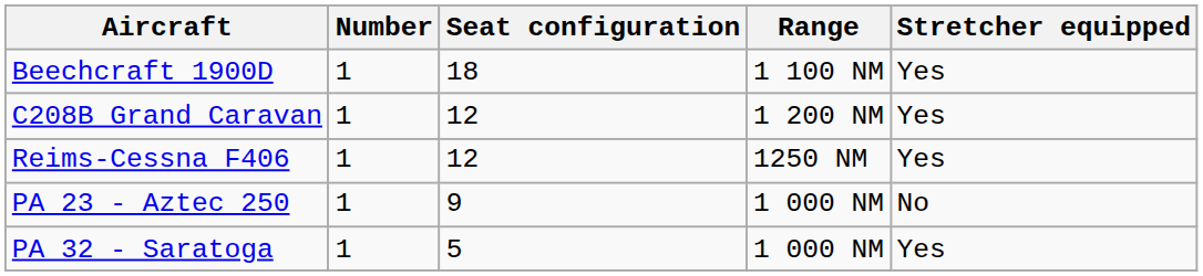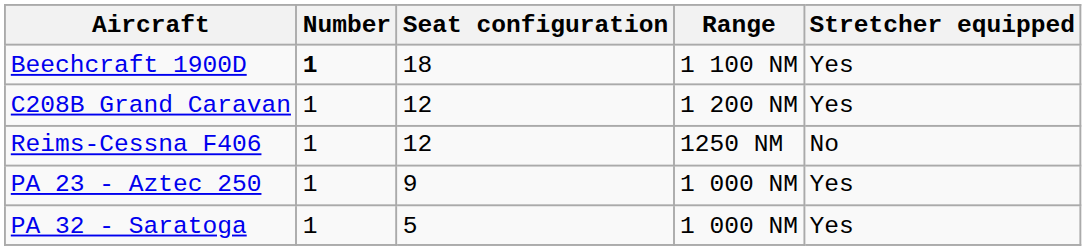 <table class="wikitable">
 <tr>
 <th>Aircraft</th>
 <th>Number</th>
 <th>Seat configuration</th>
 <th>Range</th>
 <th>Stretcher equipped</th>
 </tr>
 <tr>
 <td><a href='#'>Beechcraft 1900D</a></td>
-<td>1</td>
+<td><strong>1</strong></td>
 <td>18</td>
 <td>1 100 NM</td>
 <td>Yes</td>
 </tr>
 <tr>
 <td><a href='#'>C208B Grand Caravan</a></td>
 <td>1</td>
 <td>12</td>
 <td>1 200 NM</td>
 <td>Yes</td>
 </tr>
 <tr>
 <td><a href='#'>Reims-Cessna F406</a></td>
 <td>1</td>
 <td>12</td>
 <td>1250 NM</td>
-<td>Yes</td>
+<td>No</td>
 </tr>
 <tr>
 <td><a href='#'>PA 23 - Aztec 250</a></td>
 <td>1</td>
 <td>9</td>
 <td>1 000 NM</td>
-<td>No</td>
+<td>Yes</td>
 </tr>
 <tr>
 <td><a href='#'>PA 32 - Saratoga</a></td>
 <td>1</td>
 <td>5</td>
 <td>1 000 NM</td>
 <td>Yes</td>
 </tr>
 </table>
